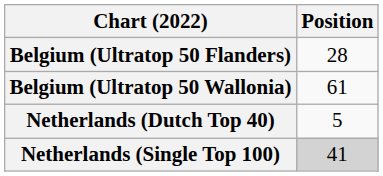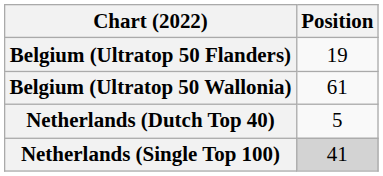 <table class="wikitable sortable plainrowheaders" style="text-align:center">
 <tr>
 <th scope="col">Chart (2022)</th>
 <th scope="col">Position</th>
 </tr>
 <tr>
 <th scope="row">Belgium (Ultratop 50 Flanders)</th>
-<td>28</td>
+<td>19</td>
 </tr>
 <tr>
 <th scope="row">Belgium (Ultratop 50 Wallonia)</th>
 <td>61</td>
 </tr>
 <tr>
 <th scope="row">Netherlands (Dutch Top 40)</th>
 <td>5</td>
 </tr>
 <tr>
 <th scope="row">Netherlands (Single Top 100)</th>
 <td style="background: lightgrey;">41</td>
 </tr>
 </table>
